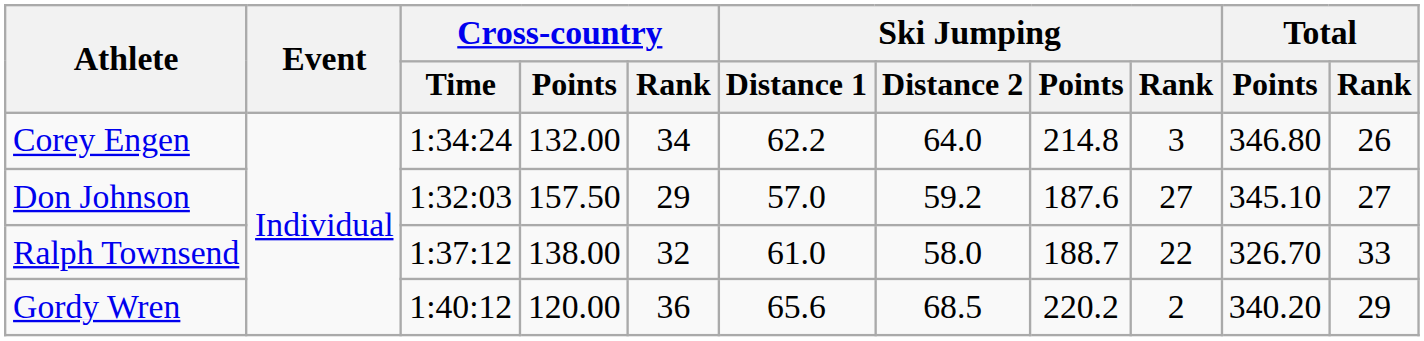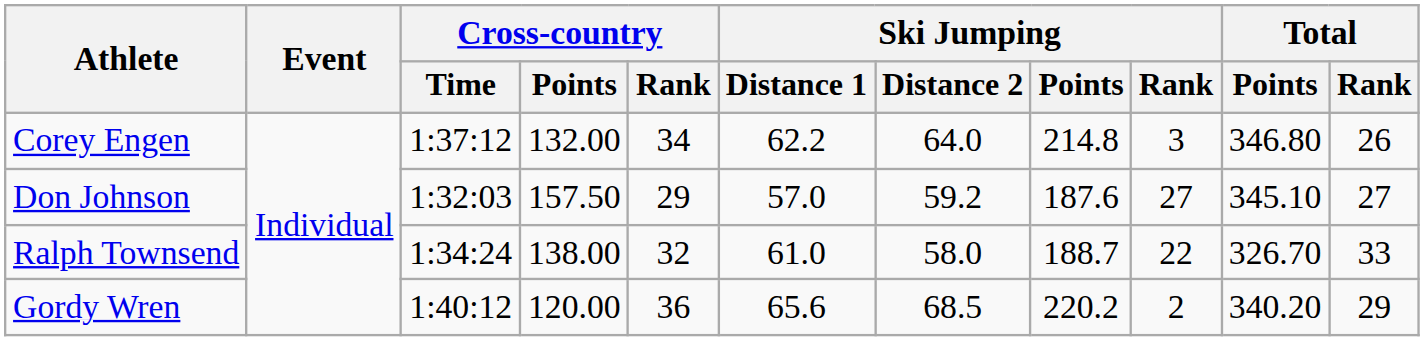 <table class=wikitable style=font-size:90%;text-align:center>
 <tr>
 <th rowspan=2>Athlete</th>
 <th rowspan=2>Event</th>
 <th colspan=3><a href='#'>Cross-country</a></th>
 <th colspan=4>Ski Jumping</th>
 <th colspan=2>Total</th>
 </tr>
 <tr style=font-size:95%>
 <th>Time</th>
 <th>Points</th>
 <th>Rank</th>
 <th>Distance 1</th>
 <th>Distance 2</th>
 <th>Points</th>
 <th>Rank</th>
 <th>Points</th>
 <th>Rank</th>
 </tr>
 <tr>
 <td align=left><a href='#'>Corey Engen</a></td>
 <td align=left rowspan=4><a href='#'>Individual</a></td>
-<td>1:34:24</td>
+<td>1:37:12</td>
 <td>132.00</td>
 <td>34</td>
 <td>62.2</td>
 <td>64.0</td>
 <td>214.8</td>
 <td>3</td>
 <td>346.80</td>
 <td>26</td>
 </tr>
 <tr>
 <td align=left><a href='#'>Don Johnson</a></td>
 <td>1:32:03</td>
 <td>157.50</td>
 <td>29</td>
 <td>57.0</td>
 <td>59.2</td>
 <td>187.6</td>
 <td>27</td>
 <td>345.10</td>
 <td>27</td>
 </tr>
 <tr>
 <td align=left><a href='#'>Ralph Townsend</a></td>
-<td>1:37:12</td>
+<td>1:34:24</td>
 <td>138.00</td>
 <td>32</td>
 <td>61.0</td>
 <td>58.0</td>
 <td>188.7</td>
 <td>22</td>
 <td>326.70</td>
 <td>33</td>
 </tr>
 <tr>
 <td align=left><a href='#'>Gordy Wren</a></td>
 <td>1:40:12</td>
 <td>120.00</td>
 <td>36</td>
 <td>65.6</td>
 <td>68.5</td>
 <td>220.2</td>
 <td>2</td>
 <td>340.20</td>
 <td>29</td>
 </tr>
 </table>
